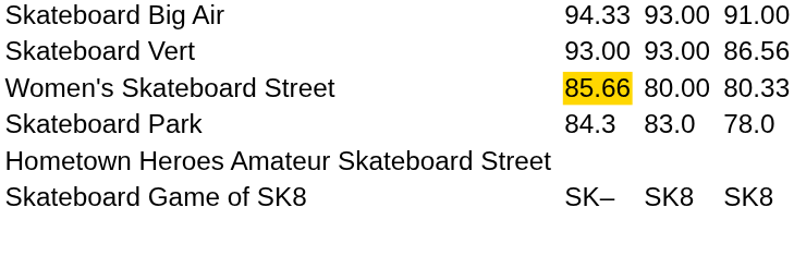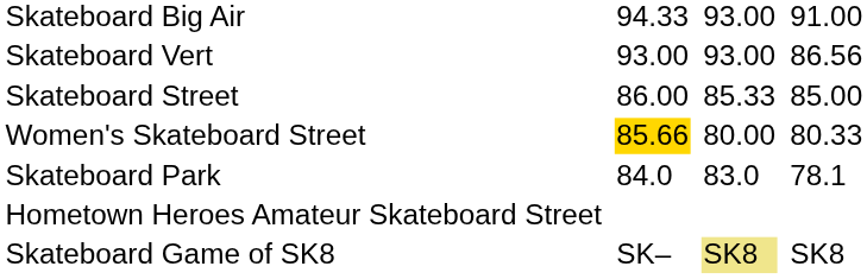 <table>
 <tr>
 <td>Skateboard Big Air</td>
 <td></td>
 <td>94.33</td>
 <td></td>
 <td>93.00</td>
 <td></td>
 <td>91.00</td>
 </tr>
 <tr>
 <td>Skateboard Vert</td>
 <td></td>
 <td>93.00</td>
 <td></td>
 <td>93.00</td>
 <td></td>
 <td>86.56</td>
 </tr>
 <tr>
+<td>Skateboard Street</td>
+<td></td>
+<td>86.00</td>
+<td></td>
+<td>85.33</td>
+<td></td>
+<td>85.00</td>
+</tr>
+<tr>
 <td>Women's Skateboard Street</td>
 <td></td>
 <td style="background: gold;">85.66</td>
 <td></td>
 <td>80.00</td>
 <td></td>
 <td>80.33</td>
 </tr>
 <tr>
 <td>Skateboard Park</td>
 <td></td>
-<td>84.3</td>
+<td>84.0</td>
 <td></td>
 <td>83.0</td>
 <td></td>
-<td>78.0</td>
+<td>78.1</td>
 </tr>
 <tr>
 <td>Hometown Heroes Amateur Skateboard Street</td>
 <td></td>
 <td></td>
 <td></td>
 <td></td>
 <td></td>
 <td></td>
 </tr>
 <tr>
 <td>Skateboard Game of SK8</td>
 <td></td>
 <td>SK–</td>
 <td></td>
-<td>SK8</td>
+<td style="background: khaki;">SK8</td>
 <td></td>
 <td>SK8</td>
 </tr>
 </table>
